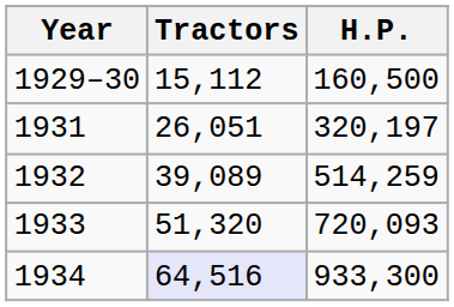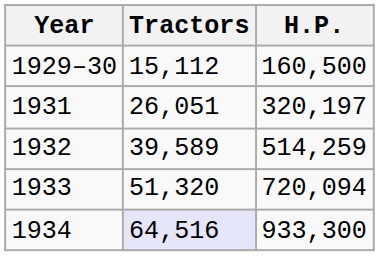 <table class="wikitable" style="float:right; margin:1em .5em 2em 2.5em;">
 <tr>
 <th>Year</th>
 <th>Tractors</th>
 <th>H.P.</th>
 </tr>
 <tr>
 <td>1929–30</td>
 <td>15,112</td>
 <td>160,500</td>
 </tr>
 <tr>
 <td>1931</td>
 <td>26,051</td>
 <td>320,197</td>
 </tr>
 <tr>
 <td>1932</td>
-<td>39,089</td>
+<td>39,589</td>
 <td>514,259</td>
 </tr>
 <tr>
 <td>1933</td>
 <td>51,320</td>
-<td>720,093</td>
+<td>720,094</td>
 </tr>
 <tr>
 <td>1934</td>
 <td style="background: lavender;">64,516</td>
 <td>933,300</td>
 </tr>
 </table>
